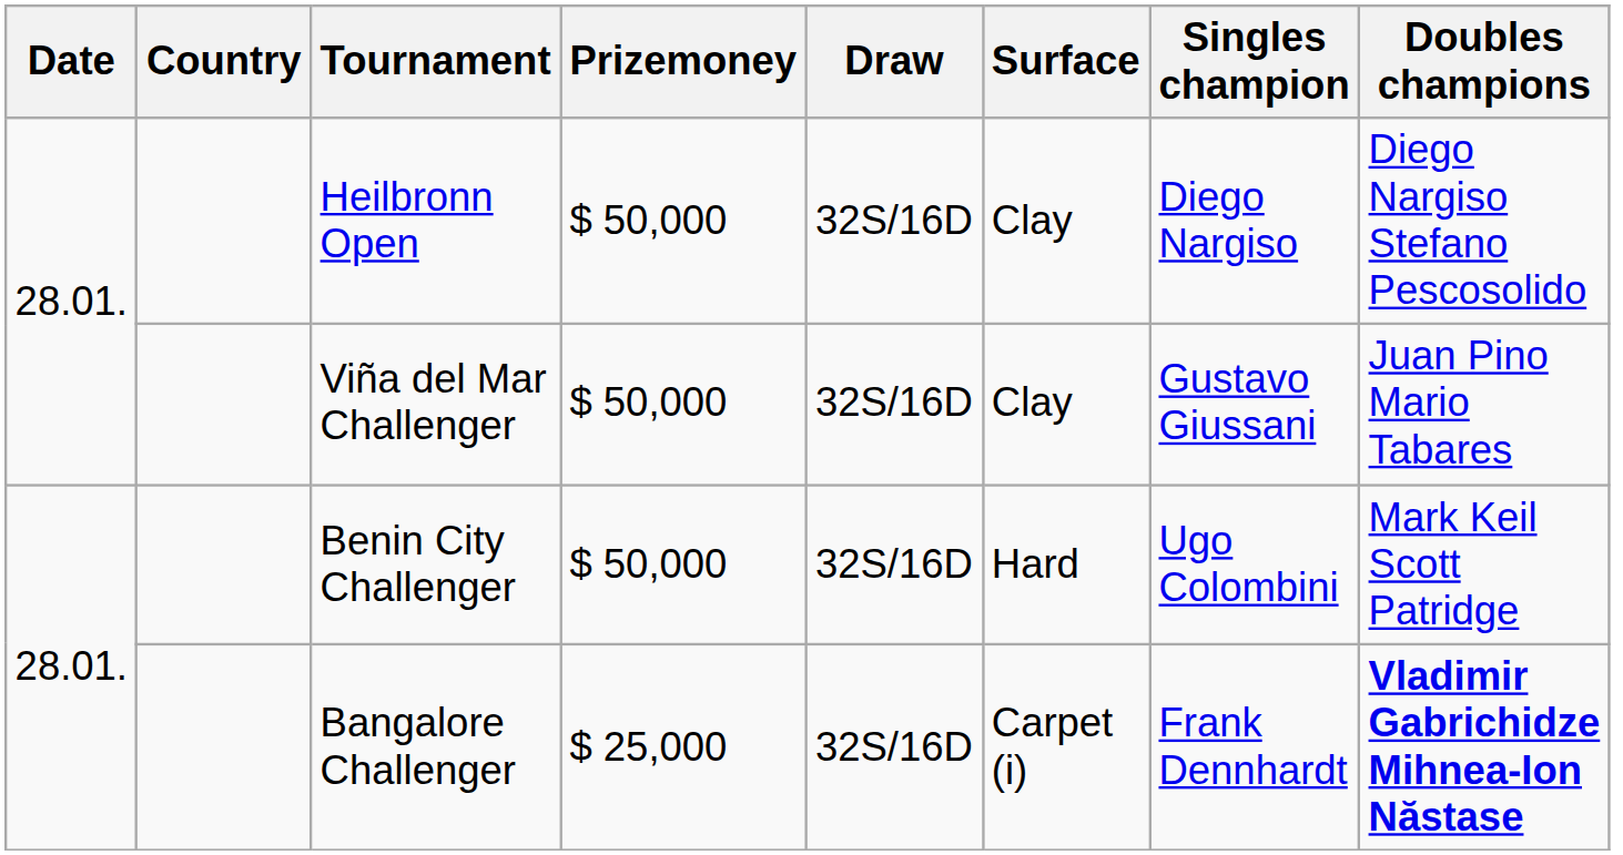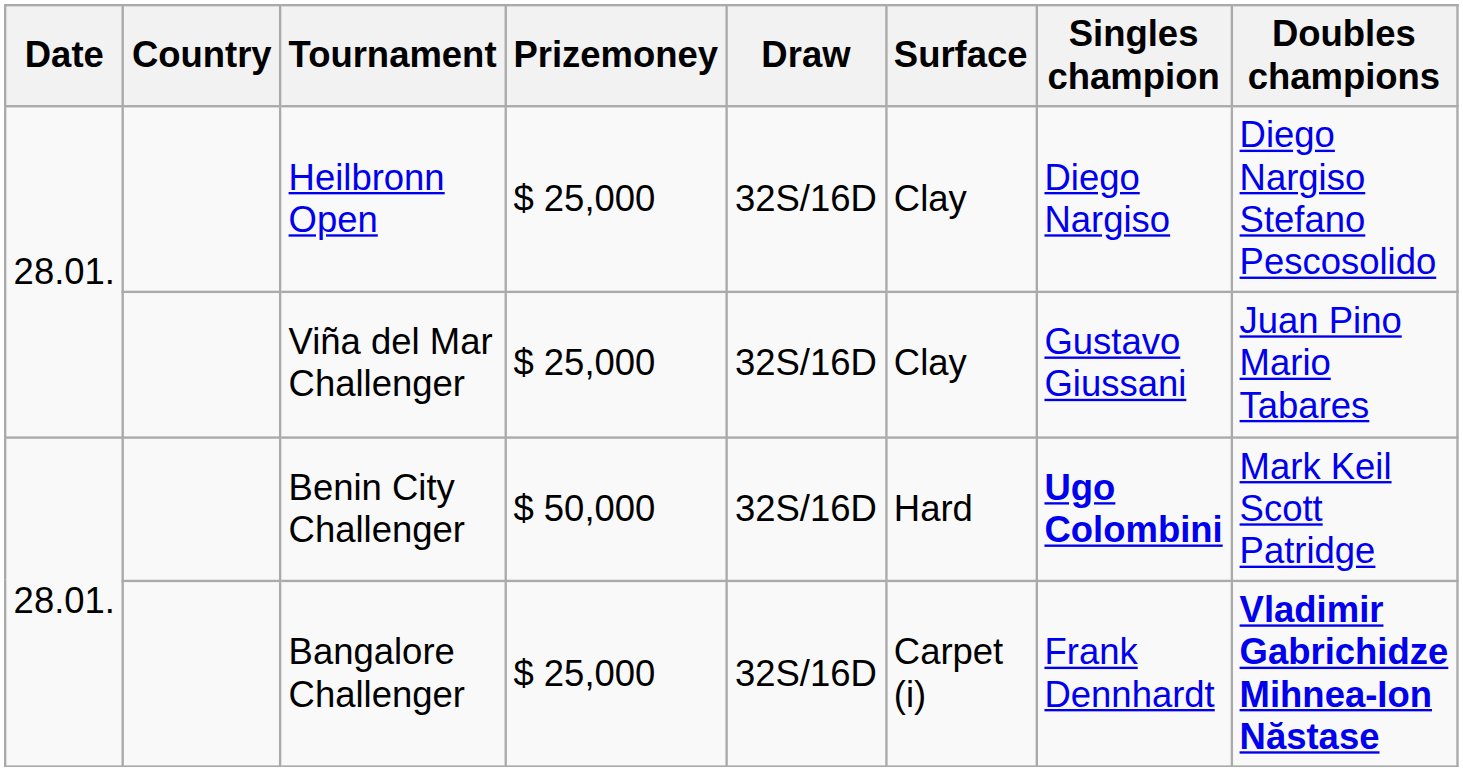 <table class="sortable wikitable" style=font-size:97%>
 <tr>
 <th>Date</th>
 <th>Country</th>
 <th>Tournament</th>
 <th>Prizemoney</th>
 <th>Draw</th>
 <th>Surface</th>
 <th>Singles champion</th>
 <th>Doubles champions</th>
 </tr>
 <tr>
 <td rowspan="2">28.01.</td>
 <td></td>
 <td><a href='#'>Heilbronn Open</a></td>
-<td>$ 50,000</td>
+<td>$ 25,000</td>
 <td>32S/16D</td>
 <td>Clay</td>
 <td> <a href='#'>Diego Nargiso</a></td>
 <td> <a href='#'>Diego Nargiso</a><br> <a href='#'>Stefano Pescosolido</a></td>
 </tr>
 <tr>
 <td></td>
 <td>Viña del Mar Challenger</td>
-<td>$ 50,000</td>
+<td>$ 25,000</td>
 <td>32S/16D</td>
 <td>Clay</td>
 <td> <a href='#'>Gustavo Giussani</a></td>
 <td> <a href='#'>Juan Pino</a><br> <a href='#'>Mario Tabares</a></td>
 </tr>
 <tr>
 <td rowspan="2">28.01.</td>
 <td></td>
 <td>Benin City Challenger</td>
 <td>$ 50,000</td>
 <td>32S/16D</td>
 <td>Hard</td>
-<td> <a href='#'>Ugo Colombini</a></td>
+<td><strong> <a href='#'>Ugo Colombini</a></strong></td>
 <td> <a href='#'>Mark Keil</a><br> <a href='#'>Scott Patridge</a></td>
 </tr>
 <tr>
 <td></td>
 <td>Bangalore Challenger</td>
 <td>$ 25,000</td>
 <td>32S/16D</td>
 <td>Carpet (i)</td>
 <td> <a href='#'>Frank Dennhardt</a></td>
 <td><strong> <a href='#'>Vladimir Gabrichidze</a><br> <a href='#'>Mihnea-Ion Năstase</a></strong></td>
 </tr>
 </table>
